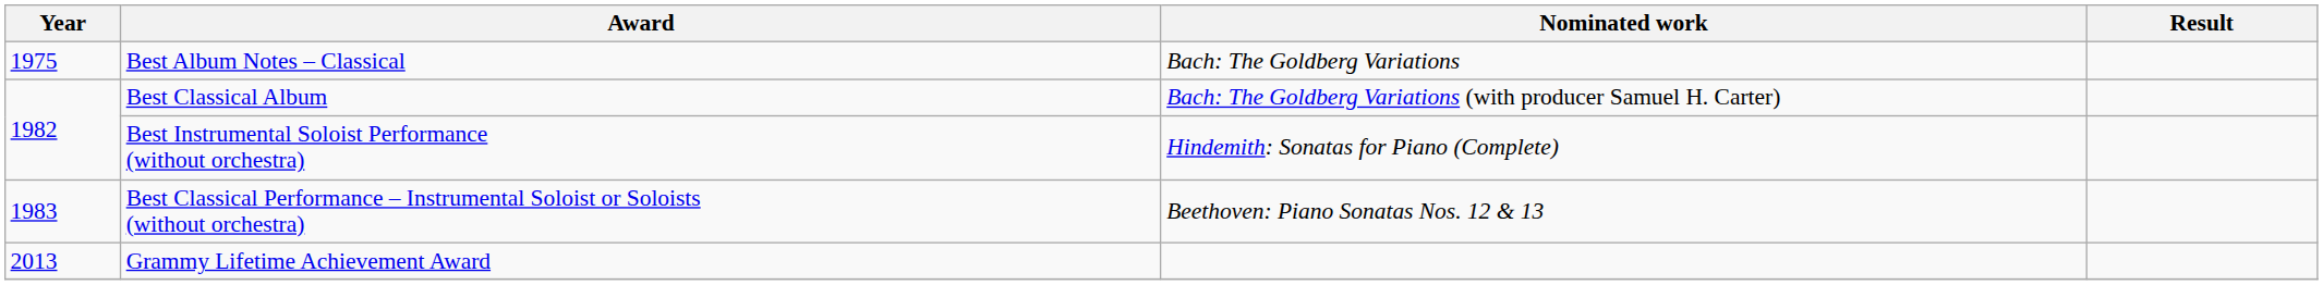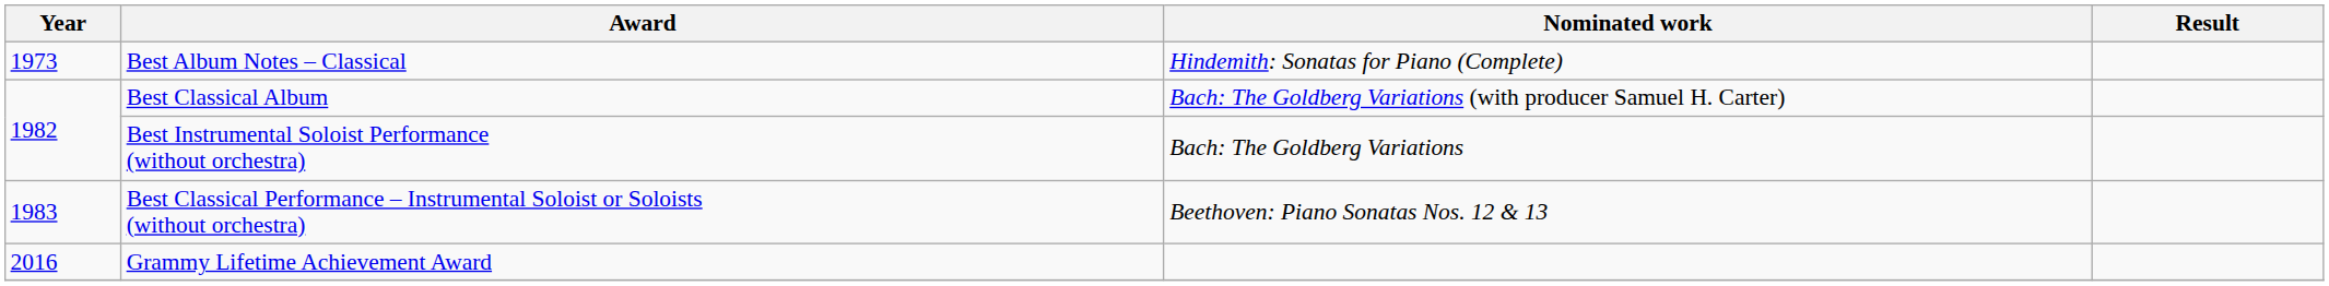 <table class="wikitable" width=100%>
 <tr>
 <th width=5%>Year</th>
 <th width=45%>Award</th>
 <th width=40%>Nominated work</th>
 <th width=10%>Result</th>
 </tr>
 <tr>
-<td><a href='#'>1975</a></td>
+<td><a href='#'>1973</a></td>
 <td><a href='#'>Best Album Notes – Classical</a></td>
-<td><em>Bach: The Goldberg Variations</em></td>
+<td><em><a href='#'>Hindemith</a>: Sonatas for Piano (Complete)</em></td>
 <td></td>
 </tr>
 <tr>
 <td rowspan="2"><a href='#'>1982</a></td>
 <td><a href='#'>Best Classical Album</a></td>
 <td><em><a href='#'>Bach: The Goldberg Variations</a></em> (with producer Samuel H. Carter)</td>
 <td></td>
 </tr>
 <tr>
 <td><a href='#'>Best Instrumental Soloist Performance<br>(without orchestra)</a></td>
-<td><em><a href='#'>Hindemith</a>: Sonatas for Piano (Complete)</em></td>
+<td><em>Bach: The Goldberg Variations</em></td>
 <td></td>
 </tr>
 <tr>
 <td><a href='#'>1983</a></td>
 <td><a href='#'>Best Classical Performance – Instrumental Soloist or Soloists<br>(without orchestra)</a></td>
 <td><em>Beethoven: Piano Sonatas Nos. 12 & 13</em></td>
 <td></td>
 </tr>
 <tr>
-<td><a href='#'>2013</a></td>
+<td><a href='#'>2016</a></td>
 <td><a href='#'>Grammy Lifetime Achievement Award</a></td>
 <td></td>
 <td></td>
 </tr>
 <tr>
 </tr>
 </table>
